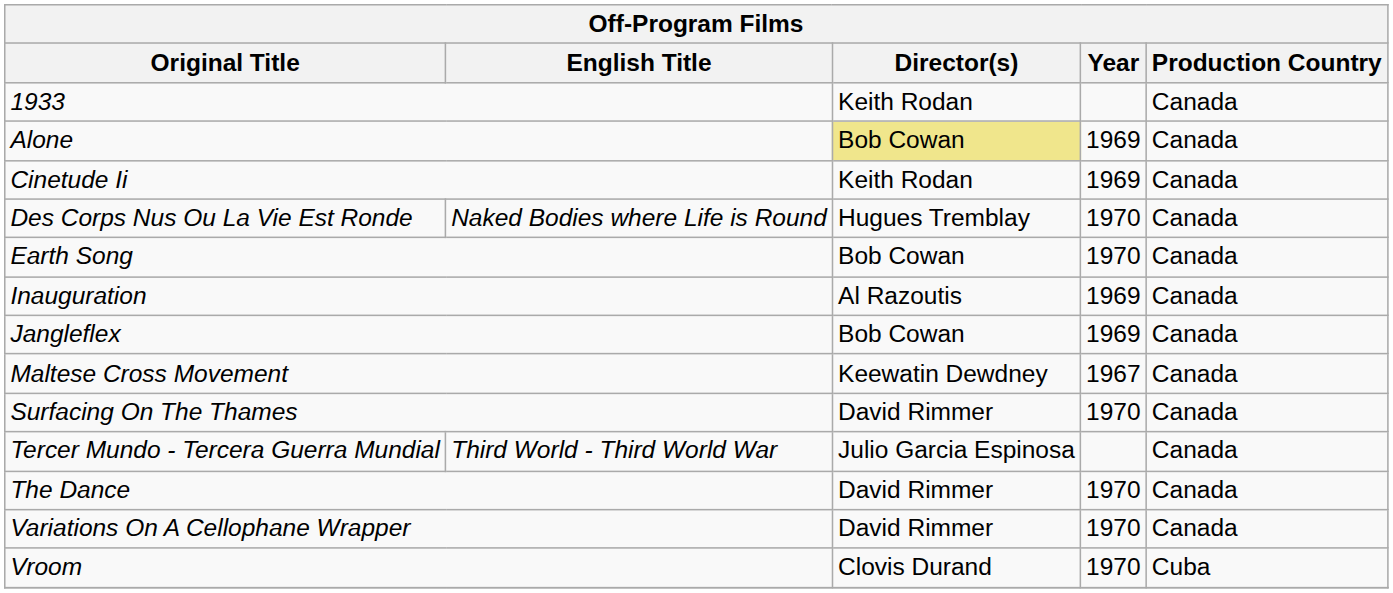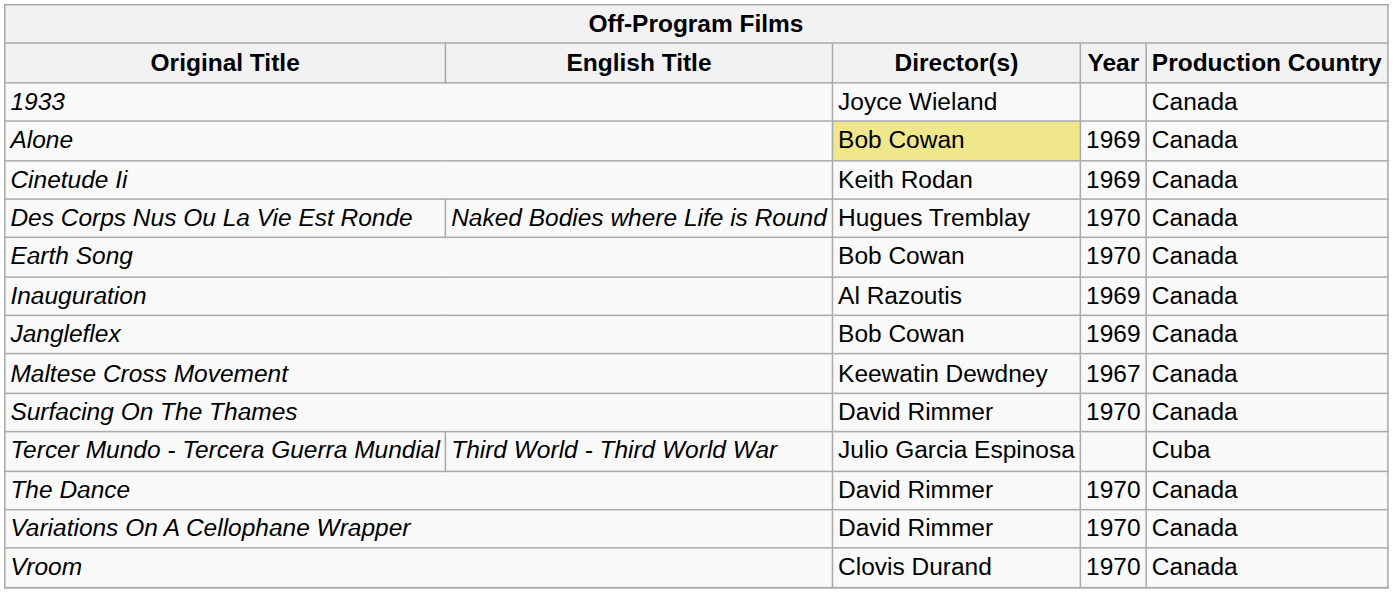 <table class="wikitable">
 <tr>
 <th colspan="5">Off-Program Films</th>
 </tr>
 <tr>
 <th>Original Title</th>
 <th>English Title</th>
 <th>Director(s)</th>
 <th>Year</th>
 <th>Production Country</th>
 </tr>
 <tr>
 <td colspan="2"><em>1933</em></td>
-<td>Keith Rodan</td>
+<td>Joyce Wieland</td>
 <td></td>
 <td>Canada</td>
 </tr>
 <tr>
 <td colspan="2"><em>Alone</em></td>
 <td style="background: khaki;">Bob Cowan</td>
 <td>1969</td>
 <td>Canada</td>
 </tr>
 <tr>
 <td colspan="2"><em>Cinetude Ii</em></td>
 <td>Keith Rodan</td>
 <td>1969</td>
 <td>Canada</td>
 </tr>
 <tr>
 <td><em>Des Corps Nus Ou La Vie Est Ronde</em></td>
 <td><em>Naked Bodies where Life is Round</em></td>
 <td>Hugues Tremblay</td>
 <td>1970</td>
 <td>Canada</td>
 </tr>
 <tr>
 <td colspan="2"><em>Earth Song</em></td>
 <td>Bob Cowan</td>
 <td>1970</td>
 <td>Canada</td>
 </tr>
 <tr>
 <td colspan="2"><em>Inauguration</em></td>
 <td>Al Razoutis</td>
 <td>1969</td>
 <td>Canada</td>
 </tr>
 <tr>
 <td colspan="2"><em>Jangleflex</em></td>
 <td>Bob Cowan</td>
 <td>1969</td>
 <td>Canada</td>
 </tr>
 <tr>
 <td colspan="2"><em>Maltese Cross Movement</em></td>
 <td>Keewatin Dewdney</td>
 <td>1967</td>
 <td>Canada</td>
 </tr>
 <tr>
 <td colspan="2"><em>Surfacing On The Thames</em></td>
 <td>David Rimmer</td>
 <td>1970</td>
 <td>Canada</td>
 </tr>
 <tr>
 <td><em>Tercer Mundo - Tercera Guerra Mundial</em></td>
 <td><em>Third World - Third World War</em></td>
 <td>Julio Garcia Espinosa</td>
 <td></td>
-<td>Canada</td>
+<td>Cuba</td>
 </tr>
 <tr>
 <td colspan="2"><em>The Dance</em></td>
 <td>David Rimmer</td>
 <td>1970</td>
 <td>Canada</td>
 </tr>
 <tr>
 <td colspan="2"><em>Variations On A Cellophane Wrapper</em></td>
 <td>David Rimmer</td>
 <td>1970</td>
 <td>Canada</td>
 </tr>
 <tr>
 <td colspan="2"><em>Vroom</em></td>
 <td>Clovis Durand</td>
 <td>1970</td>
-<td>Cuba</td>
+<td>Canada</td>
 </tr>
 <tr>
 </tr>
 </table>
